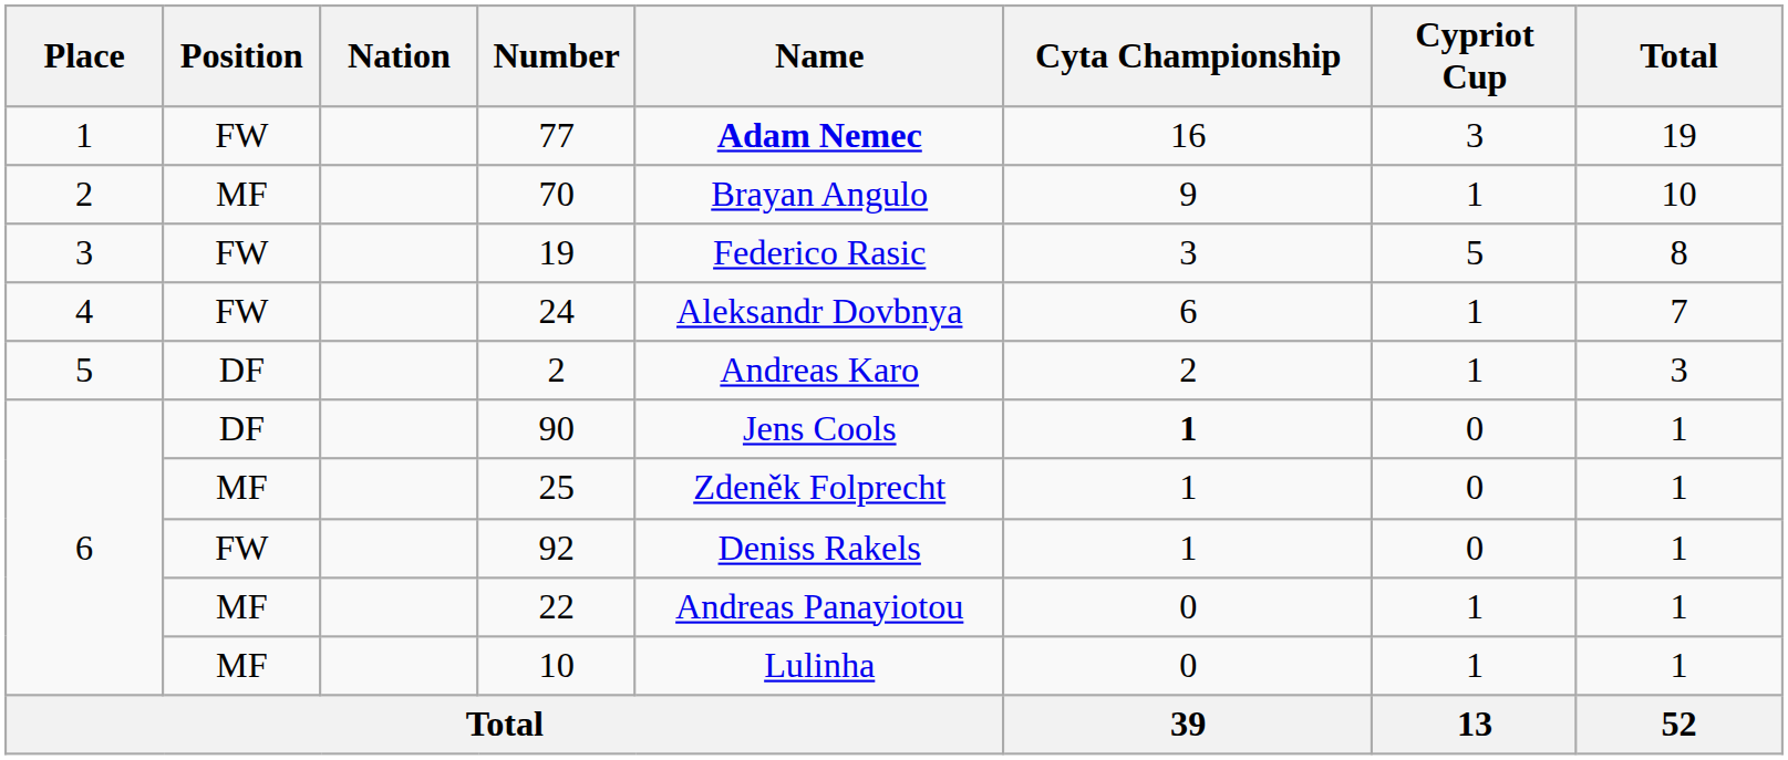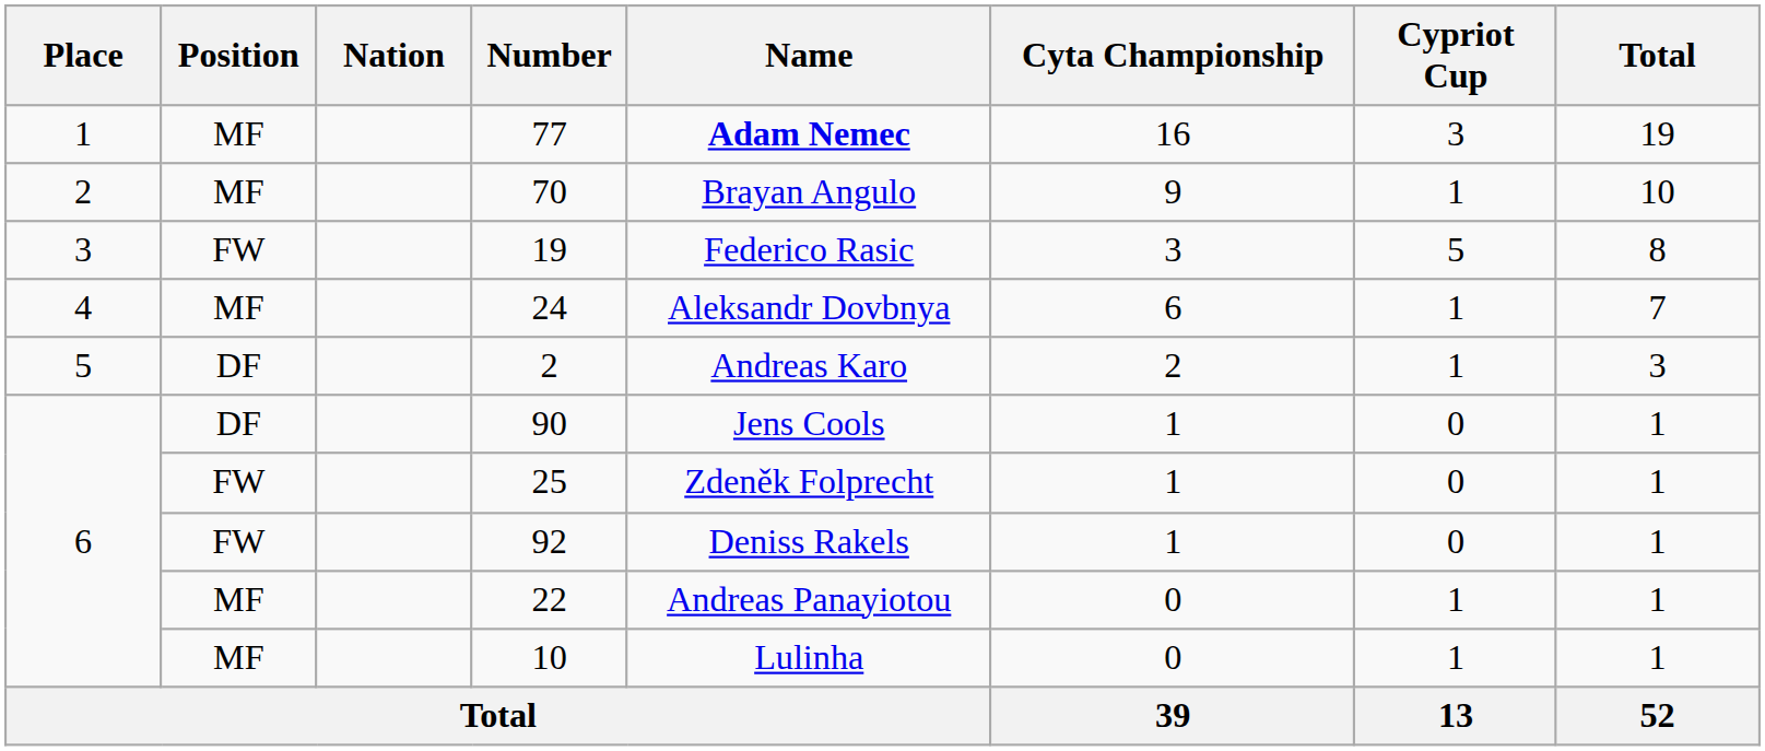 <table class="wikitable" style="font-size: 95%; text-align: center;">
 <tr>
 <th width=60>Place</th>
 <th width=60>Position</th>
 <th width=60>Nation</th>
 <th width=60>Number</th>
 <th width=150>Name</th>
 <th width=150>Cyta Championship</th>
 <th width=80>Cypriot Cup</th>
 <th width=80>Total</th>
 </tr>
 <tr>
 <td>1</td>
-<td>FW</td>
+<td>MF</td>
 <td></td>
 <td>77</td>
 <td><strong><a href='#'>Adam Nemec</a></strong></td>
 <td>16</td>
 <td>3</td>
 <td>19</td>
 </tr>
 <tr>
 <td>2</td>
 <td>MF</td>
 <td></td>
 <td>70</td>
 <td><a href='#'>Brayan Angulo</a></td>
 <td>9</td>
 <td>1</td>
 <td>10</td>
 </tr>
 <tr>
 <td>3</td>
 <td>FW</td>
 <td></td>
 <td>19</td>
 <td><a href='#'>Federico Rasic</a></td>
 <td>3</td>
 <td>5</td>
 <td>8</td>
 </tr>
 <tr>
 <td>4</td>
-<td>FW</td>
+<td>MF</td>
 <td></td>
 <td>24</td>
 <td><a href='#'>Aleksandr Dovbnya</a></td>
 <td>6</td>
 <td>1</td>
 <td>7</td>
 </tr>
 <tr>
 <td>5</td>
 <td>DF</td>
 <td></td>
 <td>2</td>
 <td><a href='#'>Andreas Karo</a></td>
 <td>2</td>
 <td>1</td>
 <td>3</td>
 </tr>
 <tr>
 <td rowspan="5">6</td>
 <td>DF</td>
 <td></td>
 <td>90</td>
 <td><a href='#'>Jens Cools</a></td>
-<td><strong>1</strong></td>
+<td>1</td>
 <td>0</td>
 <td>1</td>
 </tr>
 <tr>
-<td>MF</td>
+<td>FW</td>
 <td></td>
 <td>25</td>
 <td><a href='#'>Zdeněk Folprecht</a></td>
 <td>1</td>
 <td>0</td>
 <td>1</td>
 </tr>
 <tr>
 <td>FW</td>
 <td></td>
 <td>92</td>
 <td><a href='#'>Deniss Rakels</a></td>
 <td>1</td>
 <td>0</td>
 <td>1</td>
 </tr>
 <tr>
 <td>MF</td>
 <td></td>
 <td>22</td>
 <td><a href='#'>Andreas Panayiotou</a></td>
 <td>0</td>
 <td>1</td>
 <td>1</td>
 </tr>
 <tr>
 <td>MF</td>
 <td></td>
 <td>10</td>
 <td><a href='#'>Lulinha</a></td>
 <td>0</td>
 <td>1</td>
 <td>1</td>
 </tr>
 <tr>
 <th colspan=5>Total</th>
 <th>39</th>
 <th>13</th>
 <th>52</th>
 </tr>
 </table>
